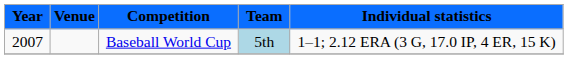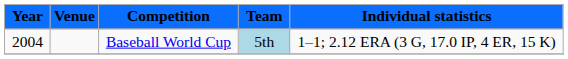 <table class="wikitable">
 <tr>
 <th style="background:#0A6EFF"><span>Year</span></th>
 <th style="background:#0A6EFF"><span>Venue</span></th>
 <th style="background:#0A6EFF"><span>Competition</span></th>
 <th style="background:#0A6EFF"><span> Team </span></th>
 <th style="background:#0A6EFF"><span>Individual statistics</span></th>
 </tr>
 <tr>
-<td> 2007 </td>
+<td> 2004 </td>
 <td>  </td>
 <td> <a href='#'>Baseball World Cup</a> </td>
 <td style="background: lightblue; text-align:center">5th</td>
 <td> 1–1; 2.12 ERA (3 G, 17.0 IP, 4 ER, 15 K) </td>
 </tr>
 <tr>
 </tr>
 </table>
